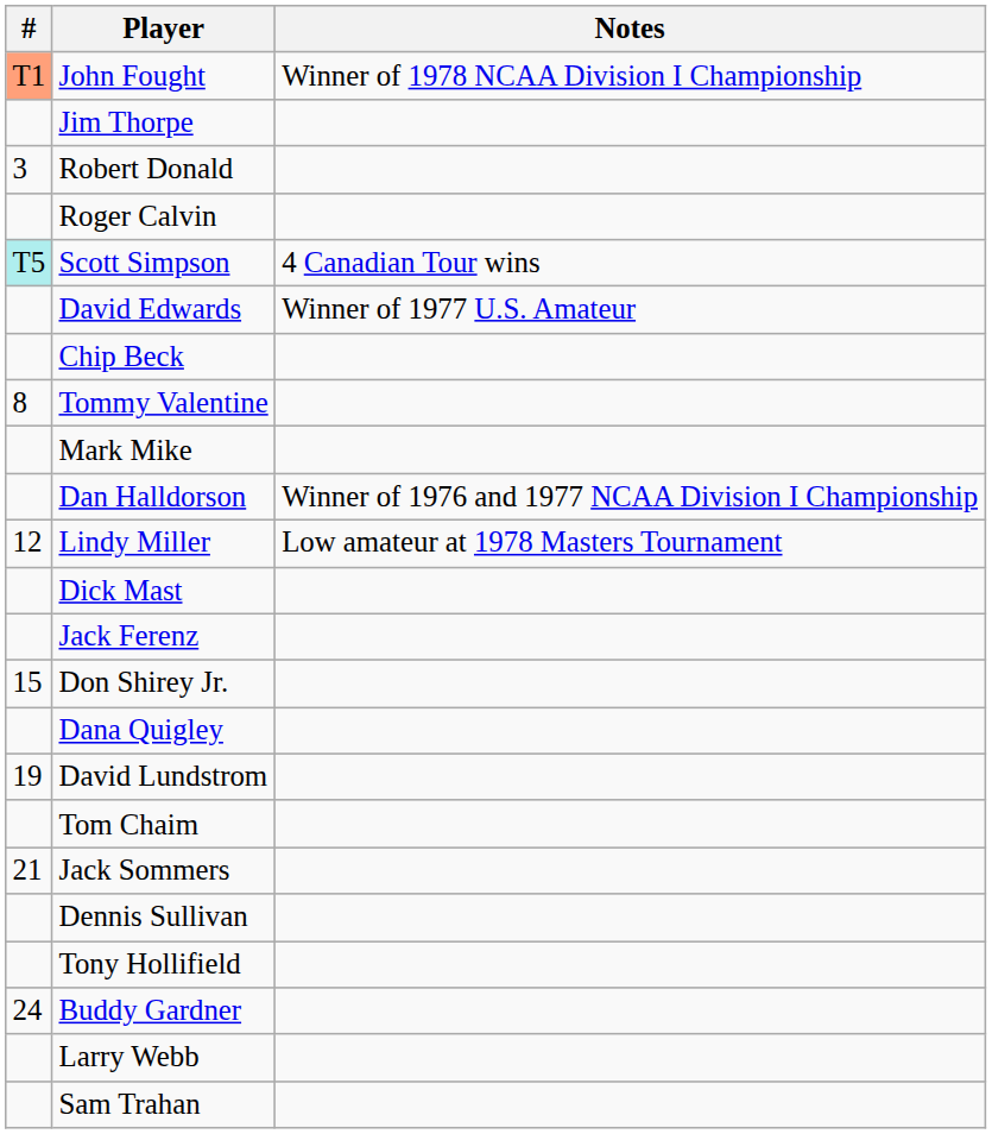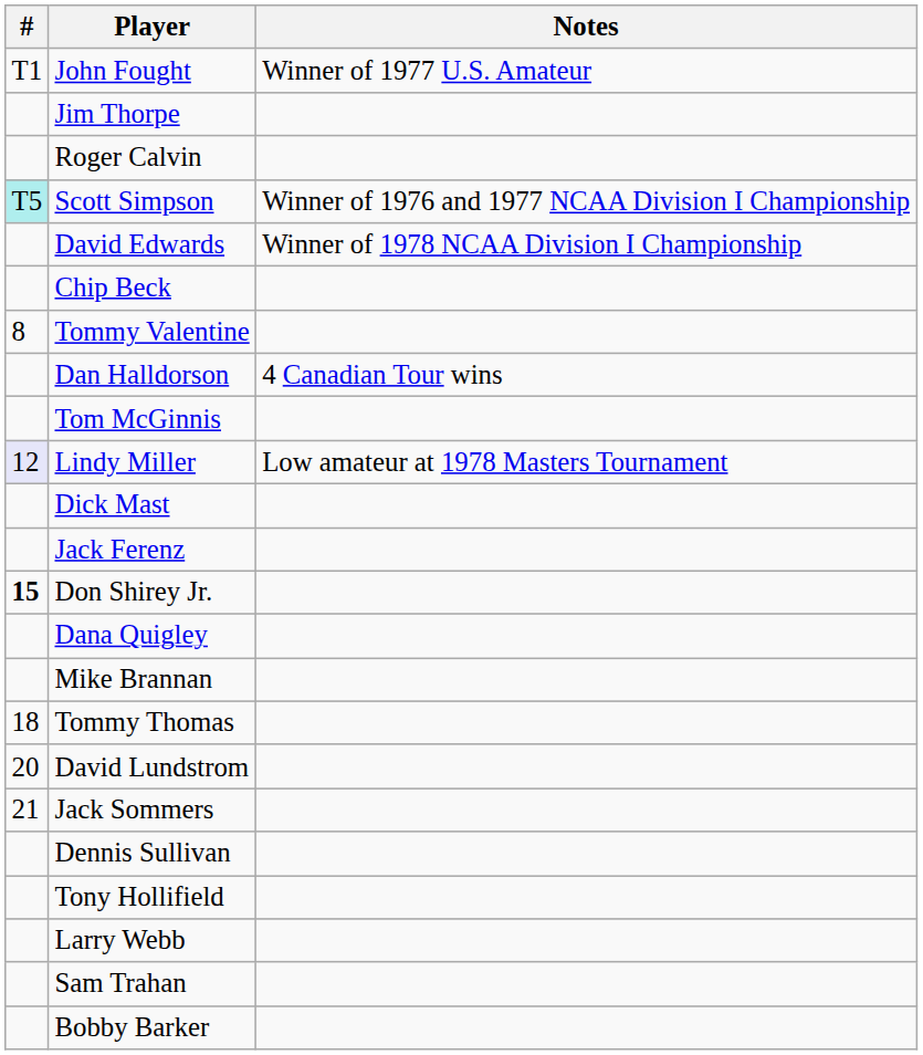 <table class="wikitable sortable">
 <tr>
 <th>#</th>
 <th>Player</th>
 <th>Notes</th>
 </tr>
 <tr>
-<td align="center" style="background: lightsalmon;">T1</td>
+<td align="center">T1</td>
 <td> <a href='#'>John Fought</a></td>
-<td>Winner of <a href='#'>1978 NCAA Division I Championship</a></td>
+<td>Winner of 1977 <a href='#'>U.S. Amateur</a></td>
 </tr>
 <tr>
 <td align="center"></td>
 <td> <a href='#'>Jim Thorpe</a></td>
-<td></td>
-</tr>
-<tr>
-<td>3</td>
-<td> Robert Donald</td>
 <td></td>
 </tr>
 <tr>
 <td></td>
 <td> Roger Calvin</td>
 <td></td>
 </tr>
 <tr>
 <td style="background: paleturquoise;">T5</td>
 <td> <a href='#'>Scott Simpson</a></td>
-<td>4 <a href='#'>Canadian Tour</a> wins</td>
+<td>Winner of 1976 and 1977 <a href='#'>NCAA Division I Championship</a></td>
 </tr>
 <tr>
 <td></td>
 <td> <a href='#'>David Edwards</a></td>
-<td>Winner of 1977 <a href='#'>U.S. Amateur</a></td>
+<td>Winner of <a href='#'>1978 NCAA Division I Championship</a></td>
 </tr>
 <tr>
 <td></td>
 <td> <a href='#'>Chip Beck</a></td>
 <td></td>
 </tr>
 <tr>
 <td>8</td>
 <td> <a href='#'>Tommy Valentine</a></td>
 <td></td>
 </tr>
 <tr>
 <td></td>
-<td> Mark Mike</td>
+<td> <a href='#'>Dan Halldorson</a></td>
+<td>4 <a href='#'>Canadian Tour</a> wins</td>
+</tr>
+<tr>
+<td></td>
+<td> <a href='#'>Tom McGinnis</a></td>
 <td></td>
 </tr>
 <tr>
-<td></td>
-<td> <a href='#'>Dan Halldorson</a></td>
-<td>Winner of 1976 and 1977 <a href='#'>NCAA Division I Championship</a></td>
-</tr>
-<tr>
-<td>12</td>
+<td style="background: lavender;">12</td>
 <td> <a href='#'>Lindy Miller</a></td>
 <td>Low amateur at <a href='#'>1978 Masters Tournament</a></td>
 </tr>
 <tr>
 <td></td>
 <td> <a href='#'>Dick Mast</a></td>
 <td></td>
 </tr>
 <tr>
 <td></td>
 <td> <a href='#'>Jack Ferenz</a></td>
 <td></td>
 </tr>
 <tr>
-<td>15</td>
+<td><strong>15</strong></td>
 <td> Don Shirey Jr.</td>
 <td></td>
 </tr>
 <tr>
 <td></td>
 <td> <a href='#'>Dana Quigley</a></td>
 <td></td>
 </tr>
 <tr>
-<td>19</td>
-<td> David Lundstrom</td>
+<td></td>
+<td> Mike Brannan</td>
 <td></td>
 </tr>
 <tr>
+<td>18</td>
+<td> Tommy Thomas</td>
 <td></td>
-<td> Tom Chaim</td>
+</tr>
+<tr>
+<td>20</td>
+<td> David Lundstrom</td>
 <td></td>
 </tr>
 <tr>
 <td>21</td>
 <td> Jack Sommers</td>
 <td></td>
 </tr>
 <tr>
 <td></td>
 <td> Dennis Sullivan</td>
 <td></td>
 </tr>
 <tr>
 <td></td>
 <td> Tony Hollifield</td>
 <td></td>
 </tr>
 <tr>
-<td>24</td>
-<td> <a href='#'>Buddy Gardner</a></td>
-<td></td>
-</tr>
-<tr>
 <td></td>
 <td> Larry Webb</td>
 <td></td>
 </tr>
 <tr>
 <td></td>
 <td> Sam Trahan</td>
 <td></td>
 </tr>
+<tr>
+<td></td>
+<td> Bobby Barker</td>
+<td></td>
+</tr>
 </table>
